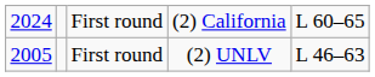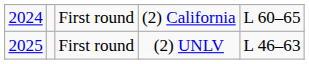 <table class="wikitable" style="text-align:center">
 <tr>
 <td><a href='#'>2024</a></td>
 <td></td>
 <td>First round</td>
 <td>(2) <a href='#'>California</a></td>
 <td>L 60–65</td>
 </tr>
 <tr>
-<td><a href='#'>2005</a></td>
+<td><a href='#'>2025</a></td>
 <td></td>
 <td>First round</td>
 <td>(2) <a href='#'>UNLV</a></td>
 <td>L 46–63</td>
 </tr>
 </table>
